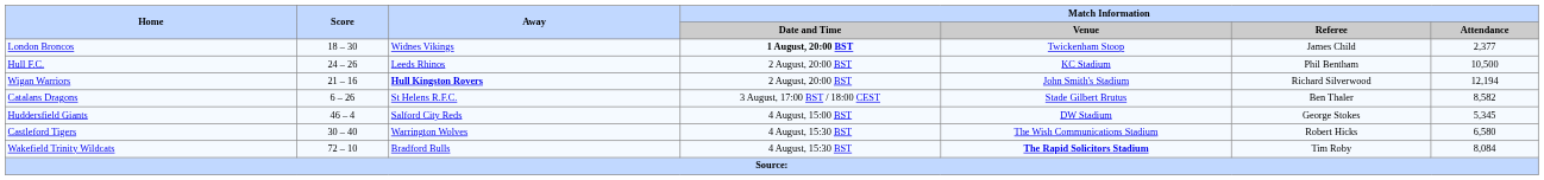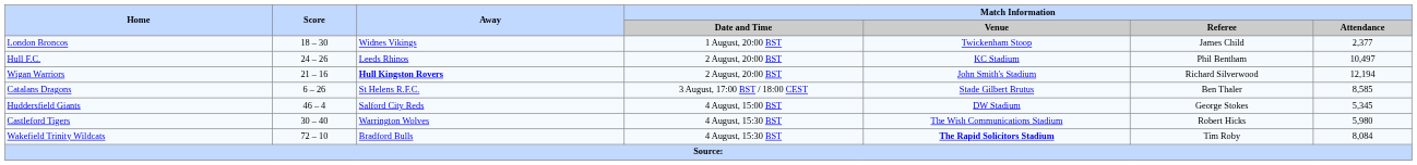 <table border=1 style="border-collapse:collapse; font-size:80%; text-align:center;" cellpadding=3 cellspacing=0 width=100%>
 <tr bgcolor=#C1D8FF>
 <th rowspan=2 width=19%>Home</th>
 <th rowspan=2 width=6%>Score</th>
 <th rowspan=2 width=19%>Away</th>
 <th colspan=6>Match Information</th>
 </tr>
 <tr bgcolor=#CCCCCC>
 <th width=17%>Date and Time</th>
 <th width=19%>Venue</th>
 <th width=13%>Referee</th>
 <th width=7%>Attendance</th>
 </tr>
 <tr bgcolor=#F5FAFF>
 <td align=left> <a href='#'>London Broncos</a></td>
 <td>18 – 30</td>
 <td align=left> <a href='#'>Widnes Vikings</a></td>
-<td><strong>1 August, 20:00 <a href='#'>BST</a></strong></td>
+<td>1 August, 20:00 <a href='#'>BST</a></td>
 <td><a href='#'>Twickenham Stoop</a></td>
 <td>James Child</td>
 <td>2,377</td>
 </tr>
 <tr bgcolor=#F5FAFF>
 <td align=left> <a href='#'>Hull F.C.</a></td>
 <td>24 – 26</td>
 <td align=left> <a href='#'>Leeds Rhinos</a></td>
 <td>2 August, 20:00 <a href='#'>BST</a></td>
 <td><a href='#'>KC Stadium</a></td>
 <td>Phil Bentham</td>
-<td>10,500</td>
+<td>10,497</td>
 </tr>
 <tr bgcolor=#F5FAFF>
 <td align=left> <a href='#'>Wigan Warriors</a></td>
 <td>21 – 16</td>
 <td align=left><strong> <a href='#'>Hull Kingston Rovers</a></strong></td>
 <td>2 August, 20:00 <a href='#'>BST</a></td>
 <td><a href='#'>John Smith's Stadium</a></td>
 <td>Richard Silverwood</td>
 <td>12,194</td>
 </tr>
 <tr bgcolor=#F5FAFF>
 <td align=left> <a href='#'>Catalans Dragons</a></td>
 <td>6 – 26</td>
 <td align=left> <a href='#'>St Helens R.F.C.</a></td>
 <td>3 August, 17:00 <a href='#'>BST</a> / 18:00 <a href='#'>CEST</a></td>
 <td><a href='#'>Stade Gilbert Brutus</a></td>
 <td>Ben Thaler</td>
-<td>8,582</td>
+<td>8,585</td>
 </tr>
 <tr bgcolor=#F5FAFF>
 <td align=left> <a href='#'>Huddersfield Giants</a></td>
 <td>46 – 4</td>
 <td align=left> <a href='#'>Salford City Reds</a></td>
 <td>4 August, 15:00 <a href='#'>BST</a></td>
 <td><a href='#'>DW Stadium</a></td>
 <td>George Stokes</td>
 <td>5,345</td>
 </tr>
 <tr bgcolor=#F5FAFF>
 <td align=left> <a href='#'>Castleford Tigers</a></td>
 <td>30 – 40</td>
 <td align=left> <a href='#'>Warrington Wolves</a></td>
 <td>4 August, 15:30 <a href='#'>BST</a></td>
 <td><a href='#'>The Wish Communications Stadium</a></td>
 <td>Robert Hicks</td>
-<td>6,580</td>
+<td>5,980</td>
 </tr>
 <tr bgcolor=#F5FAFF>
 <td align=left> <a href='#'>Wakefield Trinity Wildcats</a></td>
 <td>72 – 10</td>
 <td align=left> <a href='#'>Bradford Bulls</a></td>
 <td>4 August, 15:30 <a href='#'>BST</a></td>
 <td><strong><a href='#'>The Rapid Solicitors Stadium</a></strong></td>
 <td>Tim Roby</td>
 <td>8,084</td>
 </tr>
 <tr bgcolor=#C1D8FF>
 <th colspan=12>Source:</th>
 </tr>
 </table>
